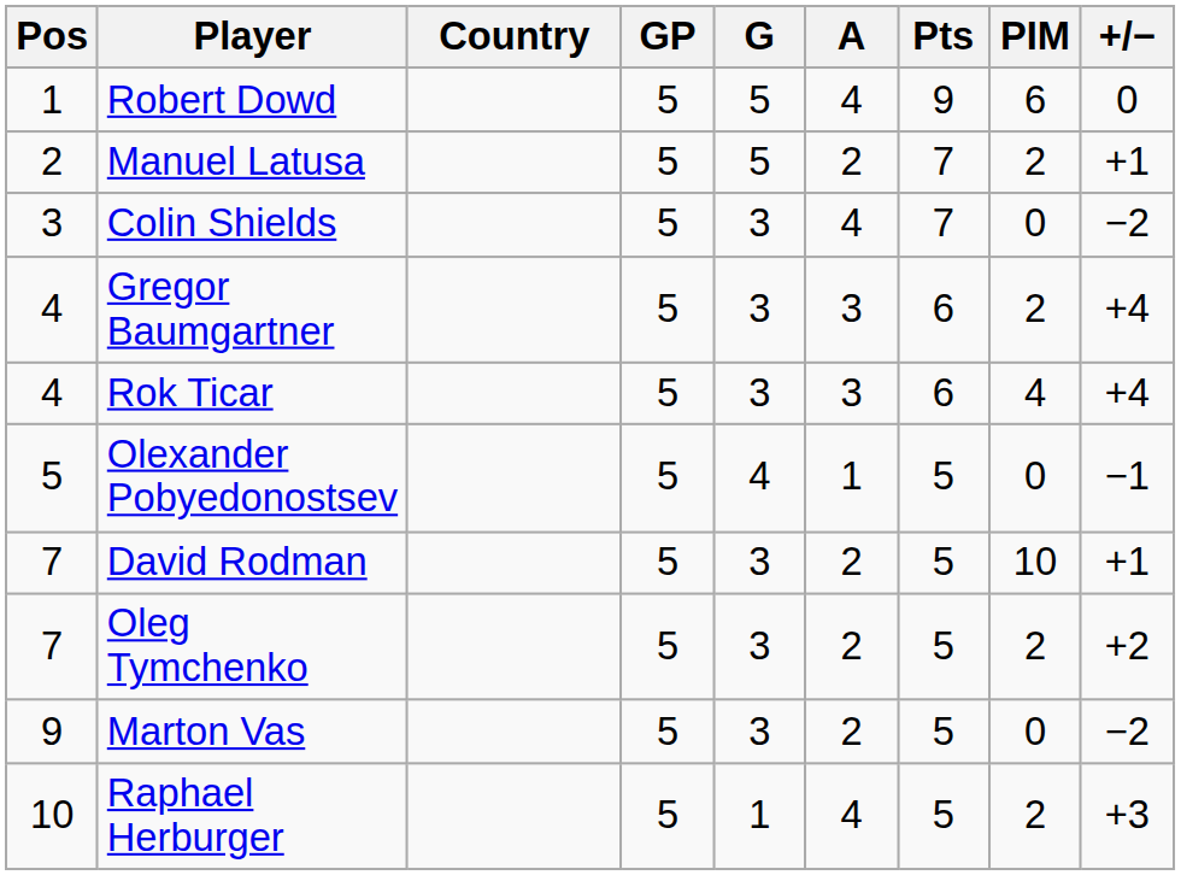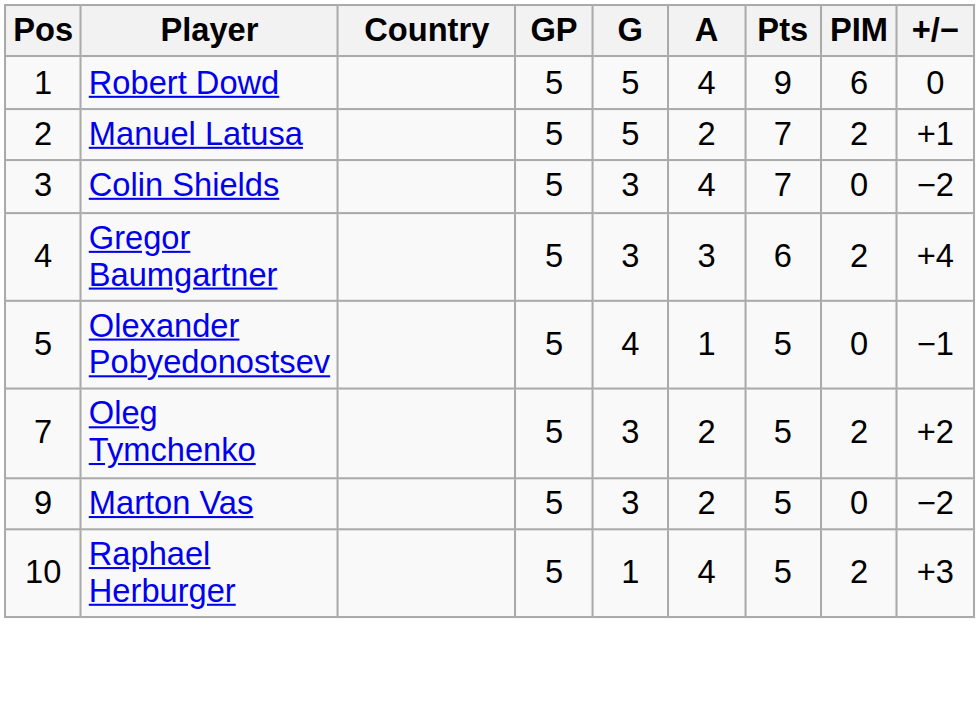 <table class="wikitable sortable" style="text-align: center;">
 <tr>
 <th width=30>Pos</th>
 <th width=100>Player</th>
 <th width=80>Country</th>
 <th width=30>GP</th>
 <th width=30>G</th>
 <th width=30>A</th>
 <th width=30>Pts</th>
 <th width=30>PIM</th>
 <th width=30>+/−</th>
 </tr>
 <tr>
 <td>1</td>
 <td align=left><a href='#'>Robert Dowd</a></td>
 <td align=left></td>
 <td>5</td>
 <td>5</td>
 <td>4</td>
 <td>9</td>
 <td>6</td>
 <td>0</td>
 </tr>
 <tr>
 <td>2</td>
 <td align=left><a href='#'>Manuel Latusa</a></td>
 <td align=left></td>
 <td>5</td>
 <td>5</td>
 <td>2</td>
 <td>7</td>
 <td>2</td>
 <td>+1</td>
 </tr>
 <tr>
 <td>3</td>
 <td align=left><a href='#'>Colin Shields</a></td>
 <td align=left></td>
 <td>5</td>
 <td>3</td>
 <td>4</td>
 <td>7</td>
 <td>0</td>
 <td>−2</td>
 </tr>
 <tr>
 <td>4</td>
 <td align=left><a href='#'>Gregor Baumgartner</a></td>
 <td align=left></td>
 <td>5</td>
 <td>3</td>
 <td>3</td>
 <td>6</td>
 <td>2</td>
 <td>+4</td>
 </tr>
 <tr>
-<td>4</td>
-<td align=left><a href='#'>Rok Ticar</a></td>
-<td align=left></td>
-<td>5</td>
-<td>3</td>
-<td>3</td>
-<td>6</td>
-<td>4</td>
-<td>+4</td>
-</tr>
-<tr>
 <td>5</td>
 <td align=left><a href='#'>Olexander Pobyedonostsev</a></td>
 <td align=left></td>
 <td>5</td>
 <td>4</td>
 <td>1</td>
 <td>5</td>
 <td>0</td>
 <td>−1</td>
-</tr>
-<tr>
-<td>7</td>
-<td align=left><a href='#'>David Rodman</a></td>
-<td align=left></td>
-<td>5</td>
-<td>3</td>
-<td>2</td>
-<td>5</td>
-<td>10</td>
-<td>+1</td>
 </tr>
 <tr>
 <td>7</td>
 <td align=left><a href='#'>Oleg Tymchenko</a></td>
 <td align=left></td>
 <td>5</td>
 <td>3</td>
 <td>2</td>
 <td>5</td>
 <td>2</td>
 <td>+2</td>
 </tr>
 <tr>
 <td>9</td>
 <td align=left><a href='#'>Marton Vas</a></td>
 <td align=left></td>
 <td>5</td>
 <td>3</td>
 <td>2</td>
 <td>5</td>
 <td>0</td>
 <td>−2</td>
 </tr>
 <tr>
 <td>10</td>
 <td align=left><a href='#'>Raphael Herburger</a></td>
 <td align=left></td>
 <td>5</td>
 <td>1</td>
 <td>4</td>
 <td>5</td>
 <td>2</td>
 <td>+3</td>
 </tr>
 </table>
